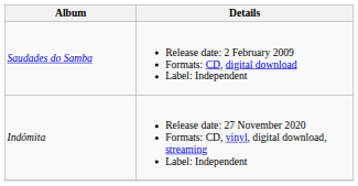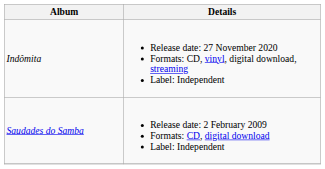 <table class="wikitable">
 <tr>
 <th style="width:12em;">Album</th>
 <th style="width:20em;">Details</th>
 </tr>
 <tr>
+<td><em>Indômita</em></td>
+<td><br><ul><li>Release date: 27 November 2020</li><li>Formats: CD, <a href='#'>vinyl</a>, digital download, <a href='#'>streaming</a></li><li>Label: Independent</li></ul></td>
+</tr>
+<tr>
 <td><em><a href='#'>Saudades do Samba</a></em></td>
 <td><br><ul><li>Release date: 2 February 2009</li><li>Formats: <a href='#'>CD</a>, <a href='#'>digital download</a></li><li>Label: Independent</li></ul></td>
 </tr>
 <tr>
-<td><em>Indômita</em></td>
-<td><br><ul><li>Release date: 27 November 2020</li><li>Formats: CD, <a href='#'>vinyl</a>, digital download, <a href='#'>streaming</a></li><li>Label: Independent</li></ul></td>
-</tr>
-<tr>
 </tr>
 </table>
